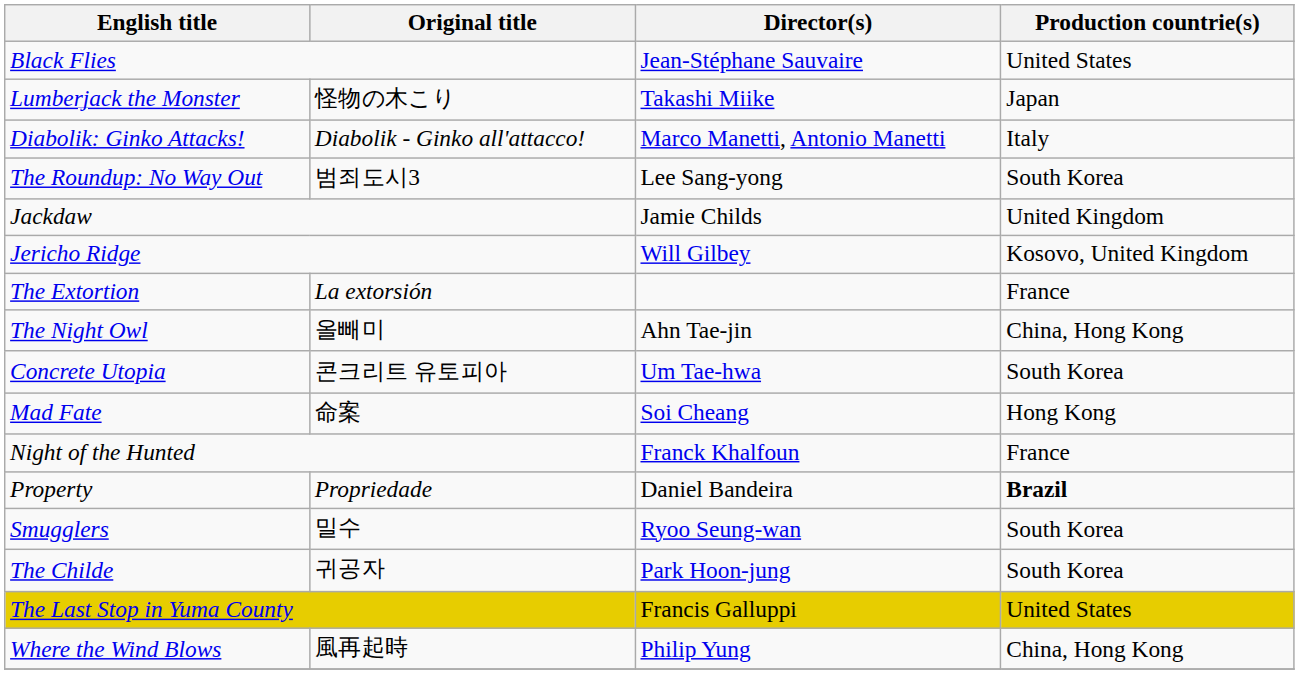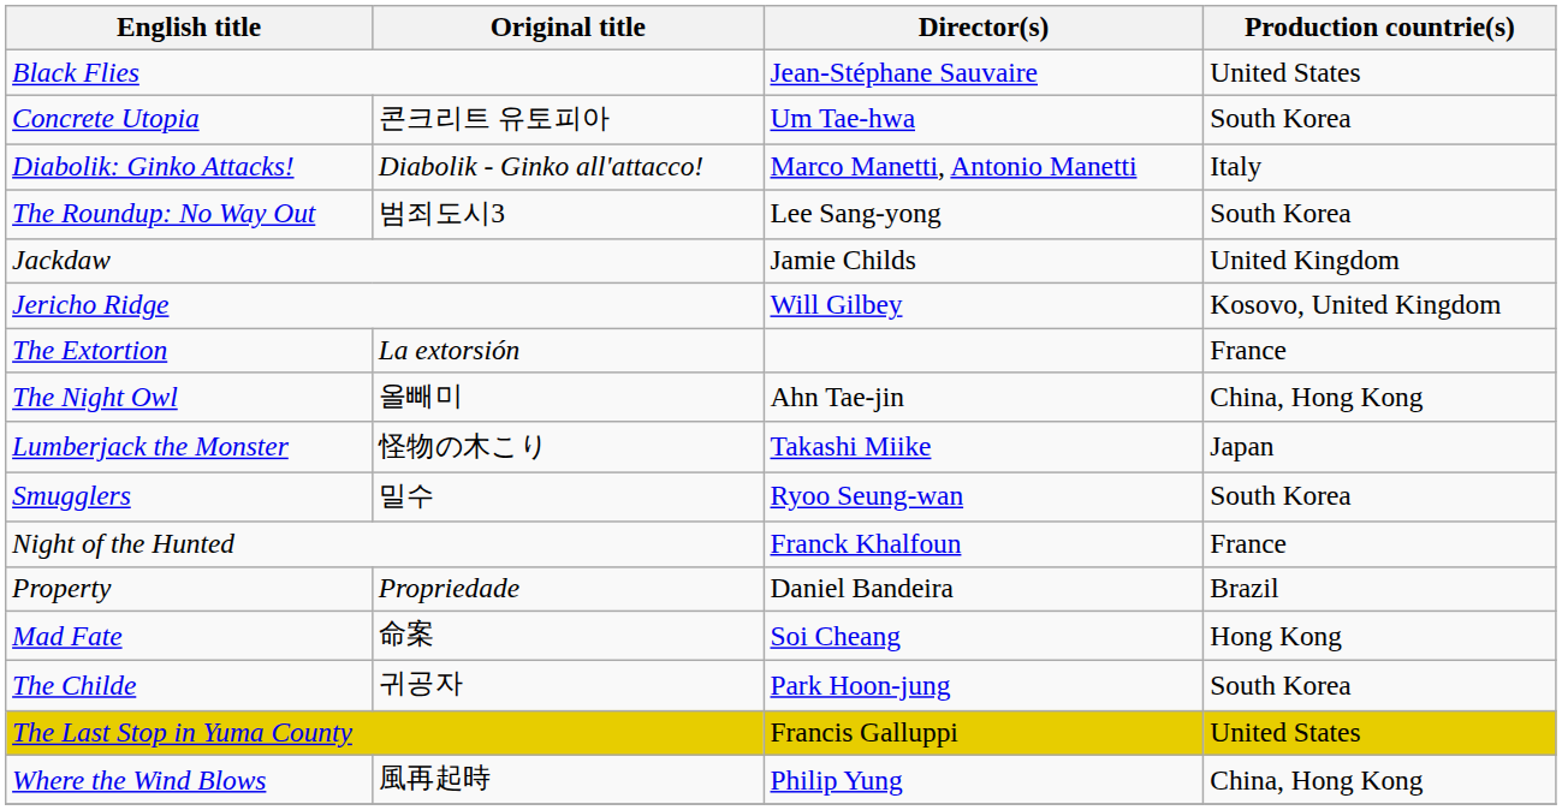 <table class="sortable wikitable" style="width:100%; margin-bottom:4px" cellpadding="5">
 <tr>
 <th scope="col">English title</th>
 <th scope="col">Original title</th>
 <th scope="col">Director(s)</th>
 <th scope="col">Production countrie(s)</th>
 </tr>
 <tr>
 <td colspan="2"><em><a href='#'>Black Flies</a></em></td>
 <td><a href='#'>Jean-Stéphane Sauvaire</a></td>
 <td>United States</td>
 </tr>
 <tr>
-<td><em><a href='#'>Lumberjack the Monster</a></em></td>
-<td>怪物の木こり</td>
-<td><a href='#'>Takashi Miike</a></td>
-<td>Japan</td>
+<td><em><a href='#'>Concrete Utopia</a></em></td>
+<td>콘크리트 유토피아</td>
+<td><a href='#'>Um Tae-hwa</a></td>
+<td>South Korea</td>
 </tr>
 <tr>
 <td><em><a href='#'>Diabolik: Ginko Attacks!</a></em></td>
 <td><em>Diabolik - Ginko all'attacco!</em></td>
 <td><a href='#'>Marco Manetti</a>, <a href='#'>Antonio Manetti</a></td>
 <td>Italy</td>
 </tr>
 <tr>
 <td><em><a href='#'>The Roundup: No Way Out</a></em></td>
 <td>범죄도시3</td>
 <td>Lee Sang-yong</td>
 <td>South Korea</td>
 </tr>
 <tr>
 <td colspan="2"><em>Jackdaw</em></td>
 <td>Jamie Childs</td>
 <td>United Kingdom</td>
 </tr>
 <tr>
 <td colspan="2"><em><a href='#'>Jericho Ridge</a></em></td>
 <td><a href='#'>Will Gilbey</a></td>
 <td>Kosovo, United Kingdom</td>
 </tr>
 <tr>
 <td><em><a href='#'>The Extortion</a></em></td>
 <td><em>La extorsión</em></td>
 <td></td>
 <td>France</td>
 </tr>
 <tr>
 <td><em><a href='#'>The Night Owl</a></em></td>
 <td>올빼미</td>
 <td>Ahn Tae-jin</td>
 <td>China, Hong Kong</td>
 </tr>
 <tr>
-<td><em><a href='#'>Concrete Utopia</a></em></td>
-<td>콘크리트 유토피아</td>
-<td><a href='#'>Um Tae-hwa</a></td>
-<td>South Korea</td>
+<td><em><a href='#'>Lumberjack the Monster</a></em></td>
+<td>怪物の木こり</td>
+<td><a href='#'>Takashi Miike</a></td>
+<td>Japan</td>
 </tr>
 <tr>
-<td><em><a href='#'>Mad Fate</a></em></td>
-<td>命案</td>
-<td><a href='#'>Soi Cheang</a></td>
-<td>Hong Kong</td>
+<td><em><a href='#'>Smugglers</a></em></td>
+<td>밀수</td>
+<td><a href='#'>Ryoo Seung-wan</a></td>
+<td>South Korea</td>
 </tr>
 <tr>
 <td colspan="2"><em>Night of the Hunted</em></td>
 <td><a href='#'>Franck Khalfoun</a></td>
 <td>France</td>
 </tr>
 <tr>
 <td><em>Property</em></td>
 <td><em>Propriedade</em></td>
 <td>Daniel Bandeira</td>
-<td><strong>Brazil</strong></td>
+<td>Brazil</td>
 </tr>
 <tr>
-<td><em><a href='#'>Smugglers</a></em></td>
-<td>밀수</td>
-<td><a href='#'>Ryoo Seung-wan</a></td>
-<td>South Korea</td>
+<td><em><a href='#'>Mad Fate</a></em></td>
+<td>命案</td>
+<td><a href='#'>Soi Cheang</a></td>
+<td>Hong Kong</td>
 </tr>
 <tr>
 <td><em><a href='#'>The Childe</a></em></td>
 <td>귀공자</td>
 <td><a href='#'>Park Hoon-jung</a></td>
 <td>South Korea</td>
 </tr>
 <tr style="background:#E7CD00;">
 <td colspan="2"><em><a href='#'>The Last Stop in Yuma County</a></em></td>
 <td>Francis Galluppi</td>
 <td>United States</td>
 </tr>
 <tr>
 <td><em><a href='#'>Where the Wind Blows</a></em></td>
 <td>風再起時</td>
 <td><a href='#'>Philip Yung</a></td>
 <td>China, Hong Kong</td>
 </tr>
 <tr>
 </tr>
 </table>
